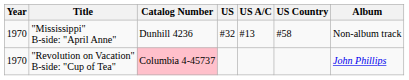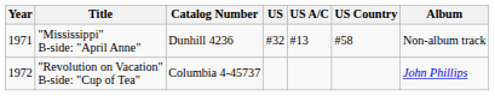 <table class="wikitable">
 <tr>
 <th>Year</th>
 <th>Title</th>
 <th>Catalog Number</th>
 <th>US</th>
 <th>US A/C</th>
 <th>US Country</th>
 <th>Album</th>
 </tr>
 <tr>
-<td>1970</td>
+<td>1971</td>
 <td>"Mississippi"<br>B-side: "April Anne"</td>
 <td>Dunhill 4236</td>
 <td>#32</td>
 <td>#13</td>
 <td>#58</td>
 <td>Non-album track</td>
 </tr>
 <tr>
-<td>1970</td>
+<td>1972</td>
 <td>"Revolution on Vacation"<br>B-side: "Cup of Tea"</td>
-<td style="background: pink;">Columbia 4-45737</td>
+<td>Columbia 4-45737</td>
 <td></td>
 <td></td>
 <td></td>
 <td><em><a href='#'>John Phillips</a></em></td>
 </tr>
 </table>
